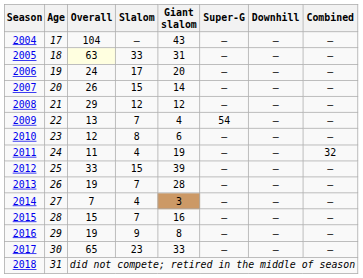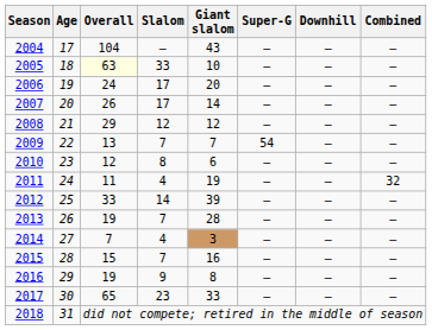 <table class="wikitable" style="text-align:center; font-size:100%;">
 <tr>
 <th>Season</th>
 <th>Age</th>
 <th>Overall</th>
 <th>Slalom</th>
 <th>Giant<br>slalom</th>
 <th>Super-G</th>
 <th>Downhill</th>
 <th>Combined</th>
 </tr>
 <tr>
 <td><a href='#'>2004</a></td>
 <td><em>17</em></td>
 <td>104</td>
 <td>—</td>
 <td>43</td>
 <td>—</td>
 <td>—</td>
 <td>—</td>
 </tr>
 <tr>
 <td><a href='#'>2005</a></td>
 <td><em>18</em></td>
 <td style="background: lightyellow;">63</td>
 <td>33</td>
-<td>31</td>
+<td>10</td>
 <td>—</td>
 <td>—</td>
 <td>—</td>
 </tr>
 <tr>
 <td><a href='#'>2006</a></td>
 <td><em>19</em></td>
 <td>24</td>
 <td>17</td>
 <td>20</td>
 <td>—</td>
 <td>—</td>
 <td>—</td>
 </tr>
 <tr>
 <td><a href='#'>2007</a></td>
 <td><em>20</em></td>
 <td>26</td>
-<td>15</td>
+<td>17</td>
 <td>14</td>
 <td>—</td>
 <td>—</td>
 <td>—</td>
 </tr>
 <tr>
 <td><a href='#'>2008</a></td>
 <td><em>21</em></td>
 <td>29</td>
 <td>12</td>
 <td>12</td>
 <td>—</td>
 <td>—</td>
 <td>—</td>
 </tr>
 <tr>
 <td><a href='#'>2009</a></td>
 <td><em>22</em></td>
 <td>13</td>
 <td>7</td>
-<td>4</td>
+<td>7</td>
 <td>54</td>
 <td>—</td>
 <td>—</td>
 </tr>
 <tr>
 <td><a href='#'>2010</a></td>
 <td><em>23</em></td>
 <td>12</td>
 <td>8</td>
 <td>6</td>
 <td>—</td>
 <td>—</td>
 <td>—</td>
 </tr>
 <tr>
 <td><a href='#'>2011</a></td>
 <td><em>24</em></td>
 <td>11</td>
 <td>4</td>
 <td>19</td>
 <td>—</td>
 <td>—</td>
 <td>32</td>
 </tr>
 <tr>
 <td><a href='#'>2012</a></td>
 <td><em>25</em></td>
 <td>33</td>
-<td>15</td>
+<td>14</td>
 <td>39</td>
 <td>—</td>
 <td>—</td>
 <td>—</td>
 </tr>
 <tr>
 <td><a href='#'>2013</a></td>
 <td><em>26</em></td>
 <td>19</td>
 <td>7</td>
 <td>28</td>
 <td>—</td>
 <td>—</td>
 <td>—</td>
 </tr>
 <tr>
 <td><a href='#'>2014</a></td>
 <td><em>27</em></td>
 <td>7</td>
 <td>4</td>
 <td bgcolor="cc9966">3</td>
 <td>—</td>
 <td>—</td>
 <td>—</td>
 </tr>
 <tr>
 <td><a href='#'>2015</a></td>
 <td><em>28</em></td>
 <td>15</td>
 <td>7</td>
 <td>16</td>
 <td>—</td>
 <td>—</td>
 <td>—</td>
 </tr>
 <tr>
 <td><a href='#'>2016</a></td>
 <td><em>29</em></td>
 <td>19</td>
 <td>9</td>
 <td>8</td>
 <td>—</td>
 <td>—</td>
 <td>—</td>
 </tr>
 <tr>
 <td><a href='#'>2017</a></td>
 <td><em>30</em></td>
 <td>65</td>
 <td>23</td>
 <td>33</td>
 <td>—</td>
 <td>—</td>
 <td>—</td>
 </tr>
 <tr>
 <td><a href='#'>2018</a></td>
 <td><em>31</em></td>
 <td colspan=6 rowspan=3><em>did not compete; retired in the middle of season</em></td>
 </tr>
 </table>
